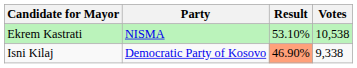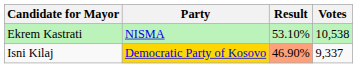 <table class=wikitable>
 <tr>
 <th>Candidate for Mayor</th>
 <th>Party</th>
 <th>Result</th>
 <th>Votes</th>
 </tr>
 <tr>
 <td style="background:#BBF3BB;">Ekrem Kastrati</td>
 <td style="background:#BBF3BB;"><a href='#'>NISMA</a></td>
 <td style="background:#BBF3BB;">53.10%</td>
 <td style="background:#BBF3BB;">10,538</td>
 </tr>
 <tr>
 <td>Isni Kilaj</td>
-<td><a href='#'>Democratic Party of Kosovo</a></td>
+<td style="background: gold;"><a href='#'>Democratic Party of Kosovo</a></td>
 <td style="background: lightsalmon;">46.90%</td>
-<td>9,338</td>
+<td>9,337</td>
 </tr>
 </table>
